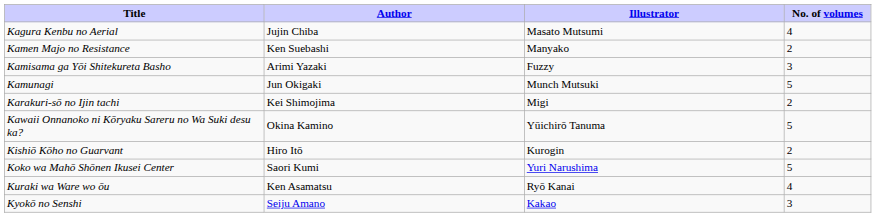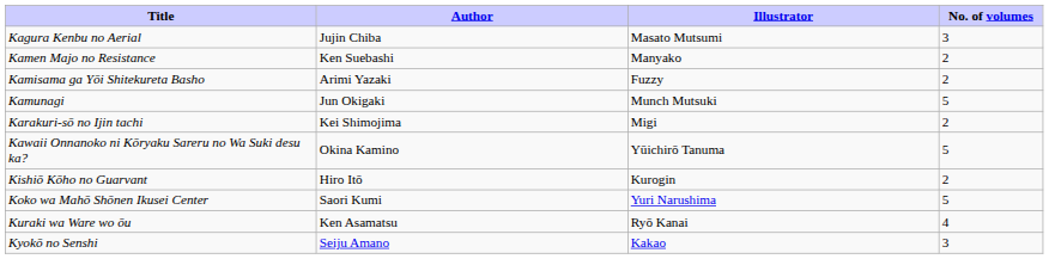 <table class="wikitable" style="width: 98%;">
 <tr>
 <th width=30% style="background:#ccf;">Title</th>
 <th width=30% style="background:#ccf;"><a href='#'>Author</a></th>
 <th width=30% style="background:#ccf;"><a href='#'>Illustrator</a></th>
 <th width=10% style="background:#ccf;">No. of <a href='#'>volumes</a></th>
 </tr>
 <tr>
 <td><em>Kagura Kenbu no Aerial</em></td>
 <td>Jujin Chiba</td>
 <td>Masato Mutsumi</td>
-<td>4</td>
+<td>3</td>
 </tr>
 <tr>
 <td><em>Kamen Majo no Resistance</em></td>
 <td>Ken Suebashi</td>
 <td>Manyako</td>
 <td>2</td>
 </tr>
 <tr>
 <td><em>Kamisama ga Yōi Shitekureta Basho</em></td>
 <td>Arimi Yazaki</td>
 <td>Fuzzy</td>
-<td>3</td>
+<td>2</td>
 </tr>
 <tr>
 <td><em>Kamunagi</em></td>
 <td>Jun Okigaki</td>
 <td>Munch Mutsuki</td>
 <td>5</td>
 </tr>
 <tr>
 <td><em>Karakuri-sō no Ijin tachi</em></td>
 <td>Kei Shimojima</td>
 <td>Migi</td>
 <td>2</td>
 </tr>
 <tr>
 <td><em>Kawaii Onnanoko ni Kōryaku Sareru no Wa Suki desu ka?</em></td>
 <td>Okina Kamino</td>
 <td>Yūichirō Tanuma</td>
 <td>5</td>
 </tr>
 <tr>
 <td><em>Kishiō Kōho no Guarvant</em></td>
 <td>Hiro Itō</td>
 <td>Kurogin</td>
 <td>2</td>
 </tr>
 <tr>
 <td><em>Koko wa Mahō Shōnen Ikusei Center</em></td>
 <td>Saori Kumi</td>
 <td><a href='#'>Yuri Narushima</a></td>
 <td>5</td>
 </tr>
 <tr>
 <td><em>Kuraki wa Ware wo ōu</em></td>
 <td>Ken Asamatsu</td>
 <td>Ryō Kanai</td>
 <td>4</td>
 </tr>
 <tr>
 <td><em>Kyokō no Senshi</em></td>
 <td><a href='#'>Seiju Amano</a></td>
 <td><a href='#'>Kakao</a></td>
 <td>3</td>
 </tr>
 </table>
